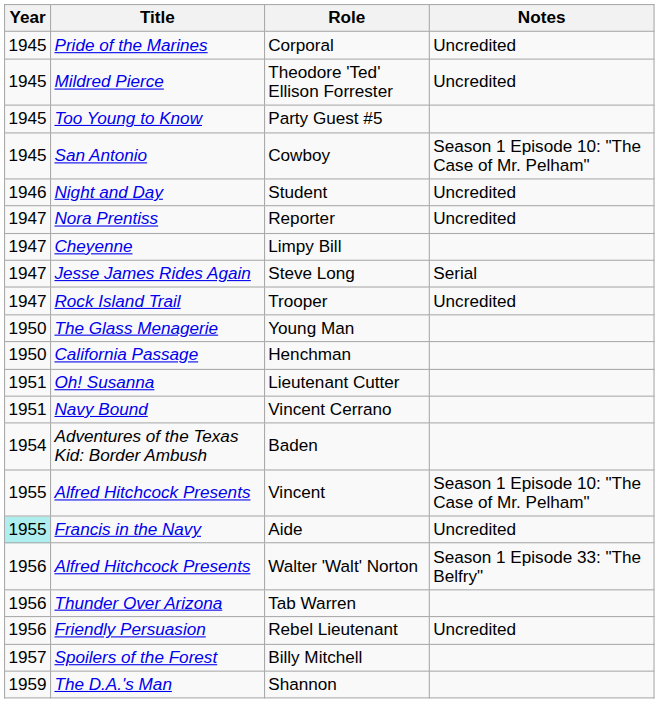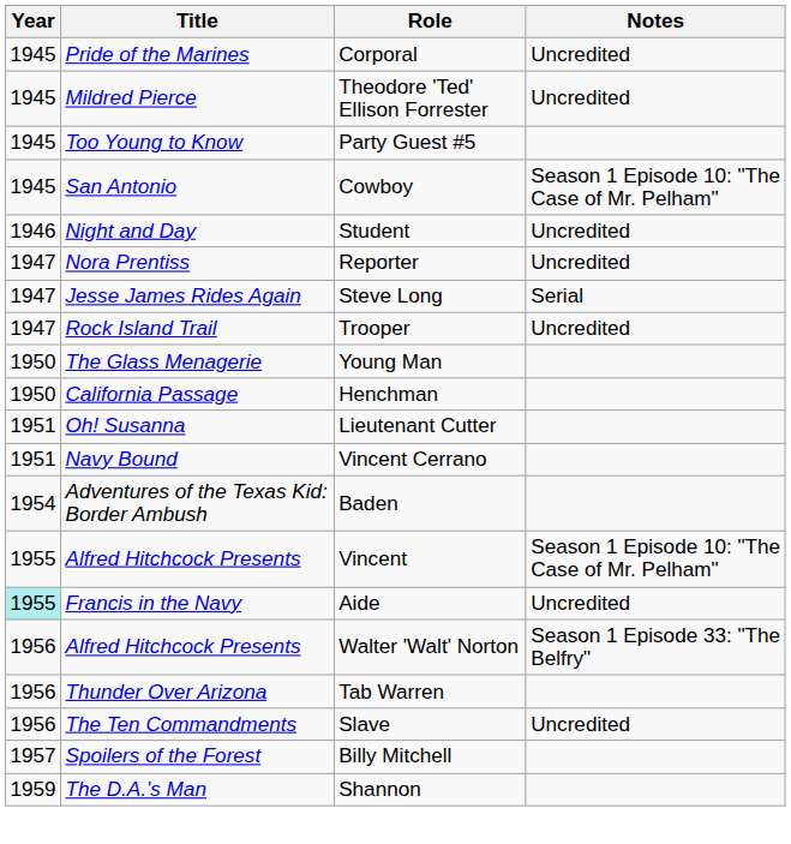 <table class="wikitable">
 <tr>
 <th>Year</th>
 <th>Title</th>
 <th>Role</th>
 <th>Notes</th>
 </tr>
 <tr>
 <td>1945</td>
 <td><em><a href='#'>Pride of the Marines</a></em></td>
 <td>Corporal</td>
 <td>Uncredited</td>
 </tr>
 <tr>
 <td>1945</td>
 <td><em><a href='#'>Mildred Pierce</a></em></td>
 <td>Theodore 'Ted' Ellison Forrester</td>
 <td>Uncredited</td>
 </tr>
 <tr>
 <td>1945</td>
 <td><em><a href='#'>Too Young to Know</a></em></td>
 <td>Party Guest #5</td>
 <td></td>
 </tr>
 <tr>
 <td>1945</td>
 <td><em><a href='#'>San Antonio</a></em></td>
 <td>Cowboy</td>
 <td>Season 1 Episode 10: "The Case of Mr. Pelham"</td>
 </tr>
 <tr>
 <td>1946</td>
 <td><em><a href='#'>Night and Day</a></em></td>
 <td>Student</td>
 <td>Uncredited</td>
 </tr>
 <tr>
 <td>1947</td>
 <td><em><a href='#'>Nora Prentiss</a></em></td>
 <td>Reporter</td>
 <td>Uncredited</td>
-</tr>
-<tr>
-<td>1947</td>
-<td><em><a href='#'>Cheyenne</a></em></td>
-<td>Limpy Bill</td>
-<td></td>
 </tr>
 <tr>
 <td>1947</td>
 <td><em><a href='#'>Jesse James Rides Again</a></em></td>
 <td>Steve Long</td>
 <td>Serial</td>
 </tr>
 <tr>
 <td>1947</td>
 <td><em><a href='#'>Rock Island Trail</a></em></td>
 <td>Trooper</td>
 <td>Uncredited</td>
 </tr>
 <tr>
 <td>1950</td>
 <td><em><a href='#'>The Glass Menagerie</a></em></td>
 <td>Young Man</td>
 <td></td>
 </tr>
 <tr>
 <td>1950</td>
 <td><em><a href='#'>California Passage</a></em></td>
 <td>Henchman</td>
 <td></td>
 </tr>
 <tr>
 <td>1951</td>
 <td><em><a href='#'>Oh! Susanna</a></em></td>
 <td>Lieutenant Cutter</td>
 <td></td>
 </tr>
 <tr>
 <td>1951</td>
 <td><em><a href='#'>Navy Bound</a></em></td>
 <td>Vincent Cerrano</td>
 <td></td>
 </tr>
 <tr>
 <td>1954</td>
 <td><em>Adventures of the Texas Kid: Border Ambush</em></td>
 <td>Baden</td>
 <td></td>
 </tr>
 <tr>
 <td>1955</td>
 <td><em><a href='#'>Alfred Hitchcock Presents</a></em></td>
 <td>Vincent</td>
 <td>Season 1 Episode 10: "The Case of Mr. Pelham"</td>
 </tr>
 <tr>
 <td style="background: paleturquoise;">1955</td>
 <td><em><a href='#'>Francis in the Navy</a></em></td>
 <td>Aide</td>
 <td>Uncredited</td>
 </tr>
 <tr>
 <td>1956</td>
 <td><em><a href='#'>Alfred Hitchcock Presents</a></em></td>
 <td>Walter 'Walt' Norton</td>
 <td>Season 1 Episode 33: "The Belfry"</td>
 </tr>
 <tr>
 <td>1956</td>
 <td><em><a href='#'>Thunder Over Arizona</a></em></td>
 <td>Tab Warren</td>
 <td></td>
 </tr>
 <tr>
 <td>1956</td>
-<td><em><a href='#'>Friendly Persuasion</a></em></td>
-<td>Rebel Lieutenant</td>
+<td><em><a href='#'>The Ten Commandments</a></em></td>
+<td>Slave</td>
 <td>Uncredited</td>
 </tr>
 <tr>
 <td>1957</td>
 <td><em><a href='#'>Spoilers of the Forest</a></em></td>
 <td>Billy Mitchell</td>
 <td></td>
 </tr>
 <tr>
 <td>1959</td>
 <td><em><a href='#'>The D.A.'s Man</a></em></td>
 <td>Shannon</td>
 <td></td>
 </tr>
 </table>
